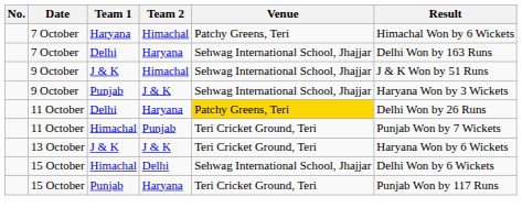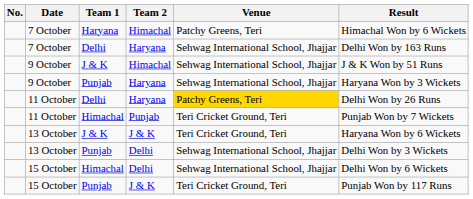 <table class="wikitable collapsible collapsed">
 <tr>
 <th>No.</th>
 <th>Date</th>
 <th>Team 1</th>
 <th>Team 2</th>
 <th>Venue</th>
 <th>Result</th>
 </tr>
 <tr>
 <td> </td>
 <td>7 October</td>
 <td><a href='#'>Haryana</a></td>
 <td><a href='#'>Himachal</a></td>
 <td>Patchy Greens, Teri</td>
 <td>Himachal Won by 6 Wickets</td>
 </tr>
 <tr>
 <td> </td>
 <td>7 October</td>
 <td><a href='#'>Delhi</a></td>
 <td><a href='#'>Haryana</a></td>
 <td>Sehwag International School, Jhajjar</td>
 <td>Delhi Won by 163 Runs</td>
 </tr>
 <tr>
 <td> </td>
 <td>9 October</td>
 <td><a href='#'>J & K</a></td>
 <td><a href='#'>Himachal</a></td>
 <td>Sehwag International School, Jhajjar</td>
 <td>J & K Won by 51 Runs</td>
 </tr>
 <tr>
 <td> </td>
 <td>9 October</td>
 <td><a href='#'>Punjab</a></td>
-<td><a href='#'>J & K</a></td>
+<td><a href='#'>Haryana</a></td>
 <td>Sehwag International School, Jhajjar</td>
 <td>Haryana Won by 3 Wickets</td>
 </tr>
 <tr>
 <td> </td>
 <td>11 October</td>
 <td><a href='#'>Delhi</a></td>
 <td><a href='#'>Haryana</a></td>
 <td style="background: gold;">Patchy Greens, Teri</td>
 <td>Delhi Won by 26 Runs</td>
 </tr>
 <tr>
 <td> </td>
 <td>11 October</td>
 <td><a href='#'>Himachal</a></td>
 <td><a href='#'>Punjab</a></td>
 <td>Teri Cricket Ground, Teri</td>
 <td>Punjab Won by 7 Wickets</td>
 </tr>
 <tr>
 <td> </td>
 <td>13 October</td>
 <td><a href='#'>J & K</a></td>
 <td><a href='#'>J & K</a></td>
 <td>Teri Cricket Ground, Teri</td>
 <td>Haryana Won by 6 Wickets</td>
 </tr>
 <tr>
 <td> </td>
+<td>13 October</td>
+<td><a href='#'>Punjab</a></td>
+<td><a href='#'>Delhi</a></td>
+<td>Sehwag International School, Jhajjar</td>
+<td>Delhi Won by 3 Wickets</td>
+</tr>
+<tr>
+<td> </td>
 <td>15 October</td>
 <td><a href='#'>Himachal</a></td>
 <td><a href='#'>Delhi</a></td>
 <td>Sehwag International School, Jhajjar</td>
 <td>Delhi Won by 6 Wickets</td>
 </tr>
 <tr>
 <td> </td>
 <td>15 October</td>
 <td><a href='#'>Punjab</a></td>
-<td><a href='#'>Haryana</a></td>
+<td><a href='#'>J & K</a></td>
 <td>Teri Cricket Ground, Teri</td>
 <td>Punjab Won by 117 Runs</td>
 </tr>
 </table>
